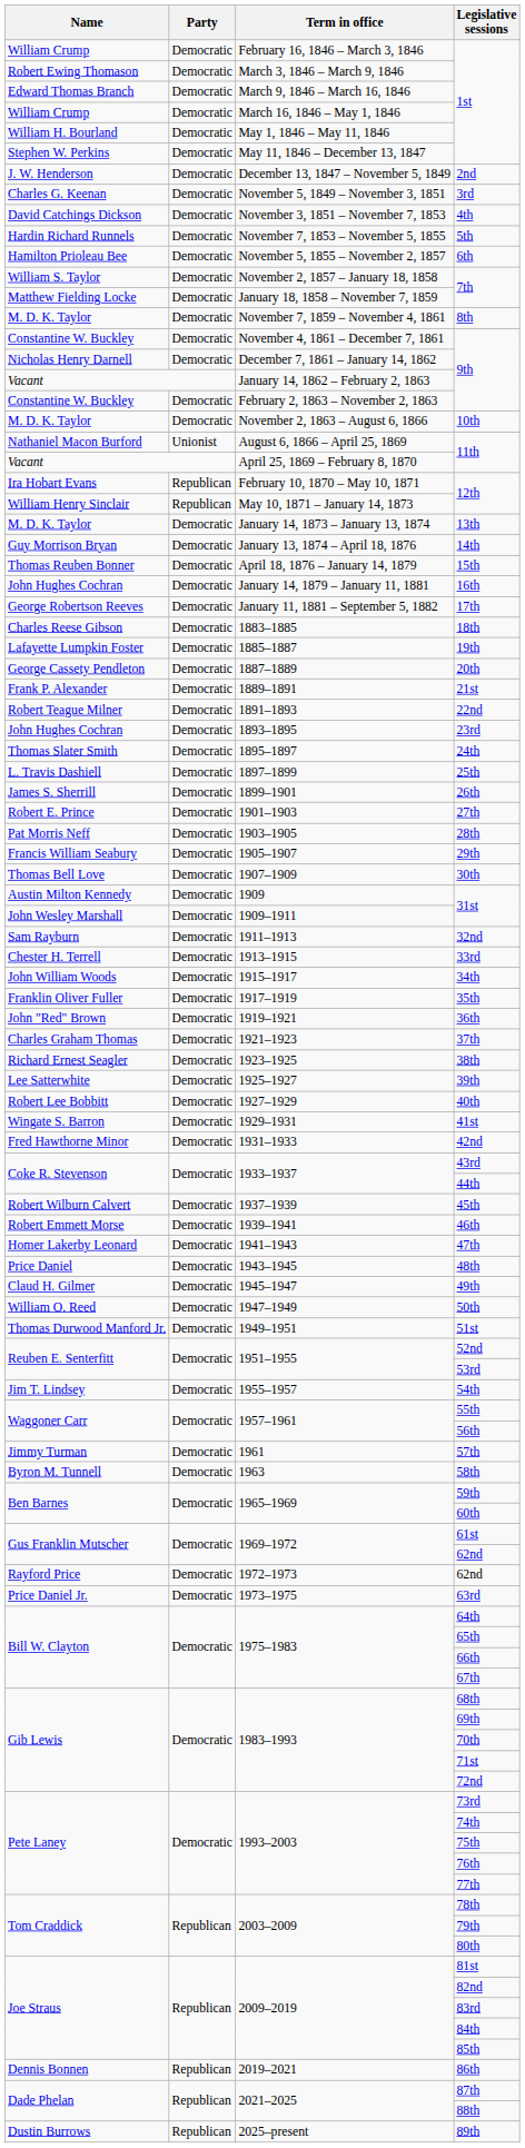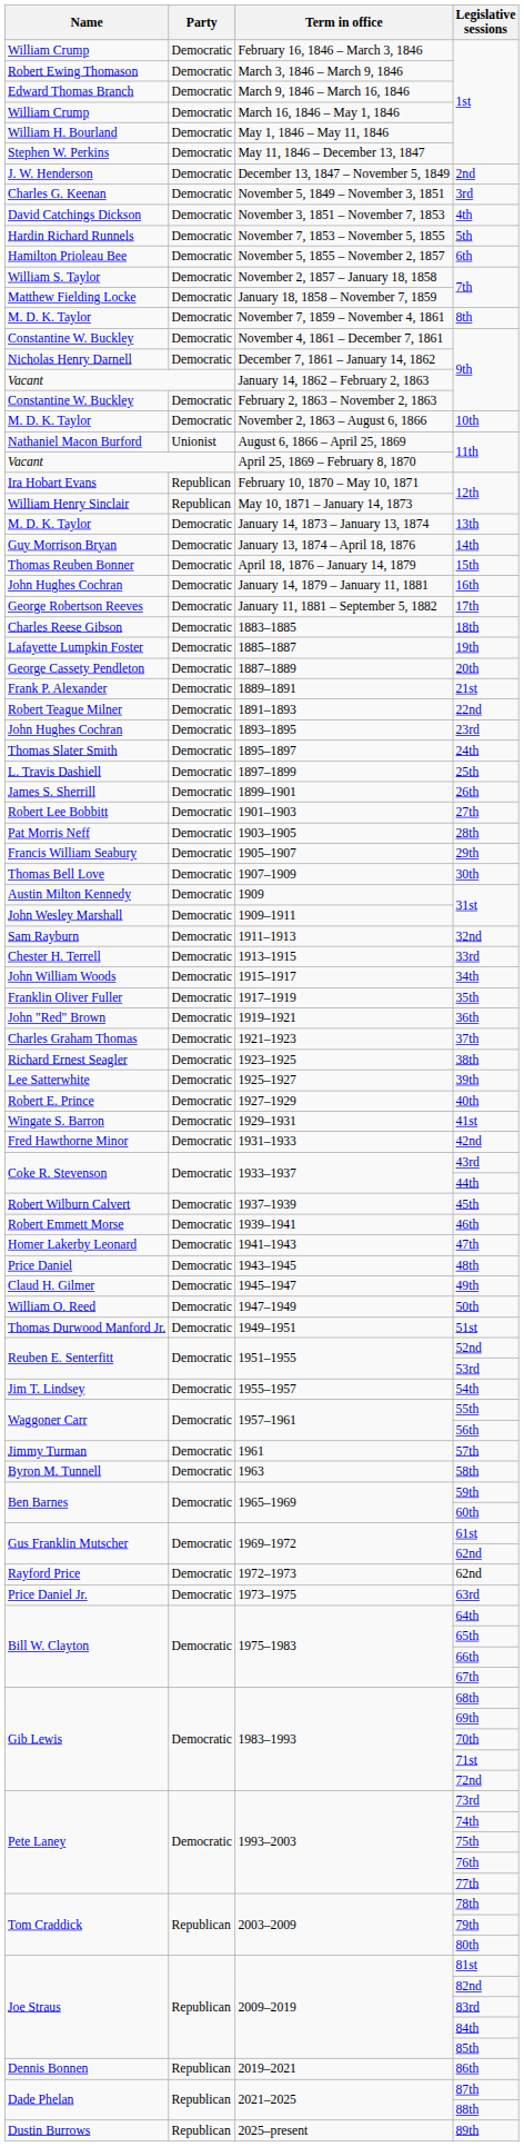 <table class="wikitable">
 <tr>
 <th>Name</th>
 <th>Party</th>
 <th>Term in office</th>
 <th>Legislative<br>sessions</th>
 </tr>
 <tr>
 <td><a href='#'>William Crump</a></td>
 <td>Democratic</td>
 <td>February 16, 1846 – March 3, 1846</td>
 <td rowspan = 6><a href='#'>1st</a></td>
 </tr>
 <tr>
 <td><a href='#'>Robert Ewing Thomason</a></td>
 <td>Democratic</td>
 <td>March 3, 1846 – March 9, 1846</td>
 </tr>
 <tr>
 <td><a href='#'>Edward Thomas Branch</a></td>
 <td>Democratic</td>
 <td>March 9, 1846 – March 16, 1846</td>
 </tr>
 <tr>
 <td><a href='#'>William Crump</a></td>
 <td>Democratic</td>
 <td>March 16, 1846 – May 1, 1846</td>
 </tr>
 <tr>
 <td><a href='#'>William H. Bourland</a></td>
 <td>Democratic</td>
 <td>May 1, 1846 – May 11, 1846</td>
 </tr>
 <tr>
 <td><a href='#'>Stephen W. Perkins</a></td>
 <td>Democratic</td>
 <td>May 11, 1846 – December 13, 1847</td>
 </tr>
 <tr>
 <td><a href='#'>J. W. Henderson</a></td>
 <td>Democratic</td>
 <td>December 13, 1847 – November 5, 1849</td>
 <td><a href='#'>2nd</a></td>
 </tr>
 <tr>
 <td><a href='#'>Charles G. Keenan</a></td>
 <td>Democratic</td>
 <td>November 5, 1849 – November 3, 1851</td>
 <td><a href='#'>3rd</a></td>
 </tr>
 <tr>
 <td><a href='#'>David Catchings Dickson</a></td>
 <td>Democratic</td>
 <td>November 3, 1851 – November 7, 1853</td>
 <td><a href='#'>4th</a></td>
 </tr>
 <tr>
 <td><a href='#'>Hardin Richard Runnels</a></td>
 <td>Democratic</td>
 <td>November 7, 1853 – November 5, 1855</td>
 <td><a href='#'>5th</a></td>
 </tr>
 <tr>
 <td><a href='#'>Hamilton Prioleau Bee</a></td>
 <td>Democratic</td>
 <td>November 5, 1855 – November 2, 1857</td>
 <td><a href='#'>6th</a></td>
 </tr>
 <tr>
 <td><a href='#'>William S. Taylor</a></td>
 <td>Democratic</td>
 <td>November 2, 1857 – January 18, 1858</td>
 <td rowspan = 2><a href='#'>7th</a></td>
 </tr>
 <tr>
 <td><a href='#'>Matthew Fielding Locke</a></td>
 <td>Democratic</td>
 <td>January 18, 1858 – November 7, 1859</td>
 </tr>
 <tr>
 <td><a href='#'>M. D. K. Taylor</a></td>
 <td>Democratic</td>
 <td>November 7, 1859 – November 4, 1861</td>
 <td><a href='#'>8th</a></td>
 </tr>
 <tr>
 <td><a href='#'>Constantine W. Buckley</a></td>
 <td>Democratic</td>
 <td>November 4, 1861 – December 7, 1861</td>
 <td rowspan = 4><a href='#'>9th</a></td>
 </tr>
 <tr>
 <td><a href='#'>Nicholas Henry Darnell</a></td>
 <td>Democratic</td>
 <td>December 7, 1861 – January 14, 1862</td>
 </tr>
 <tr>
 <td colspan=2><em>Vacant</em></td>
 <td>January 14, 1862 – February 2, 1863</td>
 </tr>
 <tr>
 <td><a href='#'>Constantine W. Buckley</a></td>
 <td>Democratic</td>
 <td>February 2, 1863 – November 2, 1863</td>
 </tr>
 <tr>
 <td><a href='#'>M. D. K. Taylor</a></td>
 <td>Democratic</td>
 <td>November 2, 1863 – August 6, 1866</td>
 <td><a href='#'>10th</a></td>
 </tr>
 <tr>
 <td><a href='#'>Nathaniel Macon Burford</a></td>
 <td>Unionist</td>
 <td>August 6, 1866 – April 25, 1869</td>
 <td rowspan = 2><a href='#'>11th</a></td>
 </tr>
 <tr>
 <td colspan=2><em>Vacant</em></td>
 <td>April 25, 1869 – February 8, 1870</td>
 </tr>
 <tr>
 <td><a href='#'>Ira Hobart Evans</a></td>
 <td>Republican</td>
 <td>February 10, 1870 – May 10, 1871</td>
 <td rowspan = 2><a href='#'>12th</a></td>
 </tr>
 <tr>
 <td><a href='#'>William Henry Sinclair</a></td>
 <td>Republican</td>
 <td>May 10, 1871 – January 14, 1873</td>
 </tr>
 <tr>
 <td><a href='#'>M. D. K. Taylor</a></td>
 <td>Democratic</td>
 <td>January 14, 1873 – January 13, 1874</td>
 <td><a href='#'>13th</a></td>
 </tr>
 <tr>
 <td><a href='#'>Guy Morrison Bryan</a></td>
 <td>Democratic</td>
 <td>January 13, 1874 – April 18, 1876</td>
 <td><a href='#'>14th</a></td>
 </tr>
 <tr>
 <td><a href='#'>Thomas Reuben Bonner</a></td>
 <td>Democratic</td>
 <td>April 18, 1876 – January 14, 1879</td>
 <td><a href='#'>15th</a></td>
 </tr>
 <tr>
 <td><a href='#'>John Hughes Cochran</a></td>
 <td>Democratic</td>
 <td>January 14, 1879 – January 11, 1881</td>
 <td><a href='#'>16th</a></td>
 </tr>
 <tr>
 <td><a href='#'>George Robertson Reeves</a></td>
 <td>Democratic</td>
 <td>January 11, 1881 – September 5, 1882</td>
 <td><a href='#'>17th</a></td>
 </tr>
 <tr>
 <td><a href='#'>Charles Reese Gibson</a></td>
 <td>Democratic</td>
 <td>1883–1885</td>
 <td><a href='#'>18th</a></td>
 </tr>
 <tr>
 <td><a href='#'>Lafayette Lumpkin Foster</a></td>
 <td>Democratic</td>
 <td>1885–1887</td>
 <td><a href='#'>19th</a></td>
 </tr>
 <tr>
 <td><a href='#'>George Cassety Pendleton</a></td>
 <td>Democratic</td>
 <td>1887–1889</td>
 <td><a href='#'>20th</a></td>
 </tr>
 <tr>
 <td><a href='#'>Frank P. Alexander</a></td>
 <td>Democratic</td>
 <td>1889–1891</td>
 <td><a href='#'>21st</a></td>
 </tr>
 <tr>
 <td><a href='#'>Robert Teague Milner</a></td>
 <td>Democratic</td>
 <td>1891–1893</td>
 <td><a href='#'>22nd</a></td>
 </tr>
 <tr>
 <td><a href='#'>John Hughes Cochran</a></td>
 <td>Democratic</td>
 <td>1893–1895</td>
 <td><a href='#'>23rd</a></td>
 </tr>
 <tr>
 <td><a href='#'>Thomas Slater Smith</a></td>
 <td>Democratic</td>
 <td>1895–1897</td>
 <td><a href='#'>24th</a></td>
 </tr>
 <tr>
 <td><a href='#'>L. Travis Dashiell</a></td>
 <td>Democratic</td>
 <td>1897–1899</td>
 <td><a href='#'>25th</a></td>
 </tr>
 <tr>
 <td><a href='#'>James S. Sherrill</a></td>
 <td>Democratic</td>
 <td>1899–1901</td>
 <td><a href='#'>26th</a></td>
 </tr>
 <tr>
-<td><a href='#'>Robert E. Prince</a></td>
+<td><a href='#'>Robert Lee Bobbitt</a></td>
 <td>Democratic</td>
 <td>1901–1903</td>
 <td><a href='#'>27th</a></td>
 </tr>
 <tr>
 <td><a href='#'>Pat Morris Neff</a></td>
 <td>Democratic</td>
 <td>1903–1905</td>
 <td><a href='#'>28th</a></td>
 </tr>
 <tr>
 <td><a href='#'>Francis William Seabury</a></td>
 <td>Democratic</td>
 <td>1905–1907</td>
 <td><a href='#'>29th</a></td>
 </tr>
 <tr>
 <td><a href='#'>Thomas Bell Love</a></td>
 <td>Democratic</td>
 <td>1907–1909</td>
 <td><a href='#'>30th</a></td>
 </tr>
 <tr>
 <td><a href='#'>Austin Milton Kennedy</a></td>
 <td>Democratic</td>
 <td>1909</td>
 <td rowspan = 2><a href='#'>31st</a></td>
 </tr>
 <tr>
 <td><a href='#'>John Wesley Marshall</a></td>
 <td>Democratic</td>
 <td>1909–1911</td>
 </tr>
 <tr>
 <td><a href='#'>Sam Rayburn</a></td>
 <td>Democratic</td>
 <td>1911–1913</td>
 <td><a href='#'>32nd</a></td>
 </tr>
 <tr>
 <td><a href='#'>Chester H. Terrell</a></td>
 <td>Democratic</td>
 <td>1913–1915</td>
 <td><a href='#'>33rd</a></td>
 </tr>
 <tr>
 <td><a href='#'>John William Woods</a></td>
 <td>Democratic</td>
 <td>1915–1917</td>
 <td><a href='#'>34th</a></td>
 </tr>
 <tr>
 <td><a href='#'>Franklin Oliver Fuller</a></td>
 <td>Democratic</td>
 <td>1917–1919</td>
 <td><a href='#'>35th</a></td>
 </tr>
 <tr>
 <td><a href='#'>John "Red" Brown</a></td>
 <td>Democratic</td>
 <td>1919–1921</td>
 <td><a href='#'>36th</a></td>
 </tr>
 <tr>
 <td><a href='#'>Charles Graham Thomas</a></td>
 <td>Democratic</td>
 <td>1921–1923</td>
 <td><a href='#'>37th</a></td>
 </tr>
 <tr>
 <td><a href='#'>Richard Ernest Seagler</a></td>
 <td>Democratic</td>
 <td>1923–1925</td>
 <td><a href='#'>38th</a></td>
 </tr>
 <tr>
 <td><a href='#'>Lee Satterwhite</a></td>
 <td>Democratic</td>
 <td>1925–1927</td>
 <td><a href='#'>39th</a></td>
 </tr>
 <tr>
-<td><a href='#'>Robert Lee Bobbitt</a></td>
+<td><a href='#'>Robert E. Prince</a></td>
 <td>Democratic</td>
 <td>1927–1929</td>
 <td><a href='#'>40th</a></td>
 </tr>
 <tr>
 <td><a href='#'>Wingate S. Barron</a></td>
 <td>Democratic</td>
 <td>1929–1931</td>
 <td><a href='#'>41st</a></td>
 </tr>
 <tr>
 <td><a href='#'>Fred Hawthorne Minor</a></td>
 <td>Democratic</td>
 <td>1931–1933</td>
 <td><a href='#'>42nd</a></td>
 </tr>
 <tr>
 <td rowspan = 2><a href='#'>Coke R. Stevenson</a></td>
 <td rowspan = 2>Democratic</td>
 <td rowspan = 2>1933–1937</td>
 <td><a href='#'>43rd</a></td>
 </tr>
 <tr>
 <td><a href='#'>44th</a></td>
 </tr>
 <tr>
 <td><a href='#'>Robert Wilburn Calvert</a></td>
 <td>Democratic</td>
 <td>1937–1939</td>
 <td><a href='#'>45th</a></td>
 </tr>
 <tr>
 <td><a href='#'>Robert Emmett Morse</a></td>
 <td>Democratic</td>
 <td>1939–1941</td>
 <td><a href='#'>46th</a></td>
 </tr>
 <tr>
 <td><a href='#'>Homer Lakerby Leonard</a></td>
 <td>Democratic</td>
 <td>1941–1943</td>
 <td><a href='#'>47th</a></td>
 </tr>
 <tr>
 <td><a href='#'>Price Daniel</a></td>
 <td>Democratic</td>
 <td>1943–1945</td>
 <td><a href='#'>48th</a></td>
 </tr>
 <tr>
 <td><a href='#'>Claud H. Gilmer</a></td>
 <td>Democratic</td>
 <td>1945–1947</td>
 <td><a href='#'>49th</a></td>
 </tr>
 <tr>
 <td><a href='#'>William O. Reed</a></td>
 <td>Democratic</td>
 <td>1947–1949</td>
 <td><a href='#'>50th</a></td>
 </tr>
 <tr>
 <td><a href='#'>Thomas Durwood Manford Jr.</a></td>
 <td>Democratic</td>
 <td>1949–1951</td>
 <td><a href='#'>51st</a></td>
 </tr>
 <tr>
 <td rowspan = 2><a href='#'>Reuben E. Senterfitt</a></td>
 <td rowspan = 2>Democratic</td>
 <td rowspan = 2>1951–1955</td>
 <td><a href='#'>52nd</a></td>
 </tr>
 <tr>
 <td><a href='#'>53rd</a></td>
 </tr>
 <tr>
 <td><a href='#'>Jim T. Lindsey</a></td>
 <td>Democratic</td>
 <td>1955–1957</td>
 <td><a href='#'>54th</a></td>
 </tr>
 <tr>
 <td rowspan = 2><a href='#'>Waggoner Carr</a></td>
 <td rowspan = 2>Democratic</td>
 <td rowspan = 2>1957–1961</td>
 <td><a href='#'>55th</a></td>
 </tr>
 <tr>
 <td><a href='#'>56th</a></td>
 </tr>
 <tr>
 <td><a href='#'>Jimmy Turman</a></td>
 <td>Democratic</td>
 <td>1961</td>
 <td><a href='#'>57th</a></td>
 </tr>
 <tr>
 <td><a href='#'>Byron M. Tunnell</a></td>
 <td>Democratic</td>
 <td>1963</td>
 <td><a href='#'>58th</a></td>
 </tr>
 <tr>
 <td rowspan = 2><a href='#'>Ben Barnes</a></td>
 <td rowspan = 2>Democratic</td>
 <td rowspan = 2>1965–1969</td>
 <td><a href='#'>59th</a></td>
 </tr>
 <tr>
 <td><a href='#'>60th</a></td>
 </tr>
 <tr>
 <td rowspan = 2><a href='#'>Gus Franklin Mutscher</a></td>
 <td rowspan = 2>Democratic</td>
 <td rowspan = 2>1969–1972</td>
 <td><a href='#'>61st</a></td>
 </tr>
 <tr>
 <td><a href='#'>62nd</a></td>
 </tr>
 <tr>
 <td><a href='#'>Rayford Price</a></td>
 <td>Democratic</td>
 <td>1972–1973</td>
 <td>62nd</td>
 </tr>
 <tr>
 <td><a href='#'>Price Daniel Jr.</a></td>
 <td>Democratic</td>
 <td>1973–1975</td>
 <td><a href='#'>63rd</a></td>
 </tr>
 <tr>
 <td rowspan = 4><a href='#'>Bill W. Clayton</a></td>
 <td rowspan = 4>Democratic</td>
 <td rowspan = 4>1975–1983</td>
 <td><a href='#'>64th</a></td>
 </tr>
 <tr>
 <td><a href='#'>65th</a></td>
 </tr>
 <tr>
 <td><a href='#'>66th</a></td>
 </tr>
 <tr>
 <td><a href='#'>67th</a></td>
 </tr>
 <tr>
 <td rowspan = 5><a href='#'>Gib Lewis</a></td>
 <td rowspan = 5>Democratic</td>
 <td rowspan = 5>1983–1993</td>
 <td><a href='#'>68th</a></td>
 </tr>
 <tr>
 <td><a href='#'>69th</a></td>
 </tr>
 <tr>
 <td><a href='#'>70th</a></td>
 </tr>
 <tr>
 <td><a href='#'>71st</a></td>
 </tr>
 <tr>
 <td><a href='#'>72nd</a></td>
 </tr>
 <tr>
 <td rowspan = 5><a href='#'>Pete Laney</a></td>
 <td rowspan = 5>Democratic</td>
 <td rowspan = 5>1993–2003</td>
 <td><a href='#'>73rd</a></td>
 </tr>
 <tr>
 <td><a href='#'>74th</a></td>
 </tr>
 <tr>
 <td><a href='#'>75th</a></td>
 </tr>
 <tr>
 <td><a href='#'>76th</a></td>
 </tr>
 <tr>
 <td><a href='#'>77th</a></td>
 </tr>
 <tr>
 <td rowspan = 3><a href='#'>Tom Craddick</a></td>
 <td rowspan = 3>Republican</td>
 <td rowspan = 3>2003–2009</td>
 <td><a href='#'>78th</a></td>
 </tr>
 <tr>
 <td><a href='#'>79th</a></td>
 </tr>
 <tr>
 <td><a href='#'>80th</a></td>
 </tr>
 <tr>
 <td rowspan = 5><a href='#'>Joe Straus</a></td>
 <td rowspan = 5>Republican</td>
 <td rowspan = 5>2009–2019</td>
 <td><a href='#'>81st</a></td>
 </tr>
 <tr>
 <td><a href='#'>82nd</a></td>
 </tr>
 <tr>
 <td><a href='#'>83rd</a></td>
 </tr>
 <tr>
 <td><a href='#'>84th</a></td>
 </tr>
 <tr>
 <td><a href='#'>85th</a></td>
 </tr>
 <tr>
 <td rowspan=  1><a href='#'>Dennis Bonnen</a></td>
 <td rowspan = 1>Republican</td>
 <td rowspan=  1>2019–2021</td>
 <td><a href='#'>86th</a></td>
 </tr>
 <tr>
 <td rowspan=  2><a href='#'>Dade Phelan</a></td>
 <td rowspan = 2>Republican</td>
 <td rowspan=  2>2021–2025</td>
 <td><a href='#'>87th</a></td>
 </tr>
 <tr>
 <td><a href='#'>88th</a></td>
 </tr>
 <tr>
 <td rowspan=  2><a href='#'>Dustin Burrows</a></td>
 <td rowspan = 2>Republican</td>
 <td rowspan=  2>2025–present</td>
 <td><a href='#'>89th</a></td>
 </tr>
 </table>
